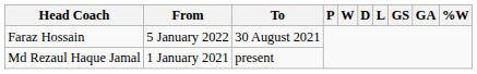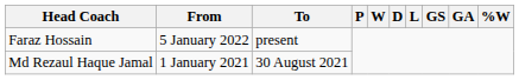 <table class="wikitable sortable" style="text-align:center">
 <tr>
 <th>Head Coach</th>
 <th class="unsortable">From</th>
 <th class="unsortable">To</th>
 <th abbr="1">P</th>
 <th abbr="0">W</th>
 <th abbr="0">D</th>
 <th abbr="1">L</th>
 <th abbr="0">GS</th>
 <th abbr="1">GA</th>
 <th abbr="00">%W</th>
 </tr>
 <tr>
 <td align=left> Faraz Hossain</td>
 <td align=left>5 January 2022</td>
-<td align=left>30 August 2021<br></td>
+<td align=left>present<br></td>
 </tr>
 <tr>
 <td align=left> Md Rezaul Haque Jamal</td>
 <td align=left>1 January 2021</td>
-<td align=left>present<br></td>
+<td align=left>30 August 2021<br></td>
 </tr>
 </table>
